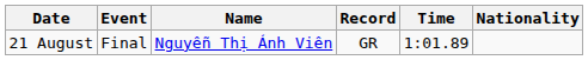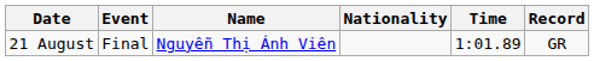 <table class="wikitable" style="text-align:center;">
 <tr>
 <th>Date</th>
 <th>Event</th>
 <th>Name</th>
+<th>Nationality</th>
+<th>Time</th>
 <th>Record</th>
-<th>Time</th>
-<th>Nationality</th>
 </tr>
 <tr>
 <td>21 August</td>
 <td>Final</td>
 <td align=left><a href='#'>Nguyễn Thị Ánh Viên</a></td>
+<td align=left></td>
+<td>1:01.89</td>
 <td align=center>GR</td>
-<td>1:01.89</td>
-<td align=left></td>
 </tr>
 </table>
